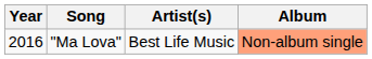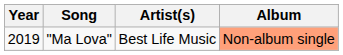 <table class="wikitable sortable">
 <tr>
 <th>Year</th>
 <th>Song</th>
 <th>Artist(s)</th>
 <th>Album</th>
 </tr>
 <tr>
-<td>2016</td>
+<td>2019</td>
 <td>"Ma Lova"</td>
 <td>Best Life Music</td>
 <td style="background: lightsalmon;">Non-album single</td>
 </tr>
 </table>
